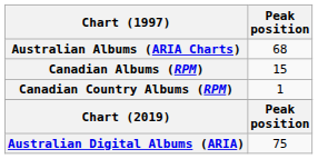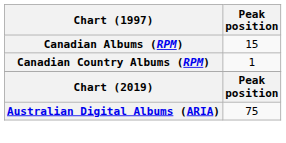 <table class="wikitable plainrowheaders" style="text-align:center">
 <tr>
 <th scope="col">Chart (1997)</th>
 <th scope="col">Peak<br> position</th>
-</tr>
-<tr>
-<th scope="row">Australian Albums (<a href='#'>ARIA Charts</a>)</th>
-<td>68</td>
 </tr>
 <tr>
 <th scope="row">Canadian Albums (<em><a href='#'>RPM</a></em>)</th>
 <td>15</td>
 </tr>
 <tr>
 <th scope="row">Canadian Country Albums (<em><a href='#'>RPM</a></em>)</th>
 <td>1</td>
 </tr>
 <tr>
 </tr>
 <tr>
 </tr>
 <tr>
 <th scope="col">Chart (2019)</th>
 <th scope="col">Peak<br> position</th>
 </tr>
 <tr>
 <th scope="row"><a href='#'>Australian Digital Albums</a> (<a href='#'>ARIA</a>)</th>
 <td>75</td>
 </tr>
 </table>
